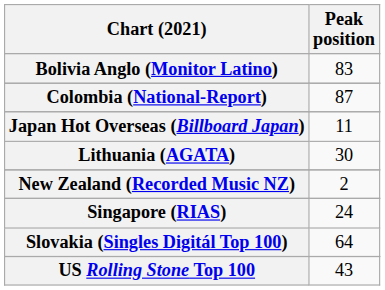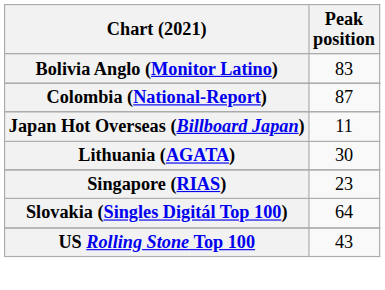 <table class="wikitable sortable plainrowheaders" style="text-align:center">
 <tr>
 <th scope="col">Chart (2021)</th>
 <th scope="col">Peak<br>position</th>
 </tr>
 <tr>
 </tr>
 <tr>
 <th scope="row">Bolivia Anglo (<a href='#'>Monitor Latino</a>)</th>
 <td>83</td>
 </tr>
 <tr>
 </tr>
 <tr>
 </tr>
 <tr>
 <th scope="row">Colombia (<a href='#'>National-Report</a>)</th>
 <td>87</td>
 </tr>
 <tr>
 </tr>
 <tr>
 </tr>
 <tr>
 </tr>
 <tr>
 <th scope="row">Japan Hot Overseas (<em><a href='#'>Billboard Japan</a></em>)</th>
 <td>11</td>
 </tr>
 <tr>
 <th scope="row">Lithuania (<a href='#'>AGATA</a>)</th>
 <td>30</td>
 </tr>
 <tr>
 </tr>
 <tr>
-<th scope="row">New Zealand (<a href='#'>Recorded Music NZ</a>)</th>
-<td>2</td>
-</tr>
-<tr>
 </tr>
 <tr>
 <th scope="row">Singapore (<a href='#'>RIAS</a>)</th>
-<td>24</td>
+<td>23</td>
 </tr>
 <tr>
 <th scope="row">Slovakia (<a href='#'>Singles Digitál Top 100</a>)</th>
 <td>64</td>
 </tr>
 <tr>
 </tr>
 <tr>
 </tr>
 <tr>
 </tr>
 <tr>
 </tr>
 <tr>
 </tr>
 <tr>
 </tr>
 <tr>
 <th scope="row">US <a href='#'><em>Rolling Stone</em> Top 100</a></th>
 <td>43</td>
 </tr>
 </table>
